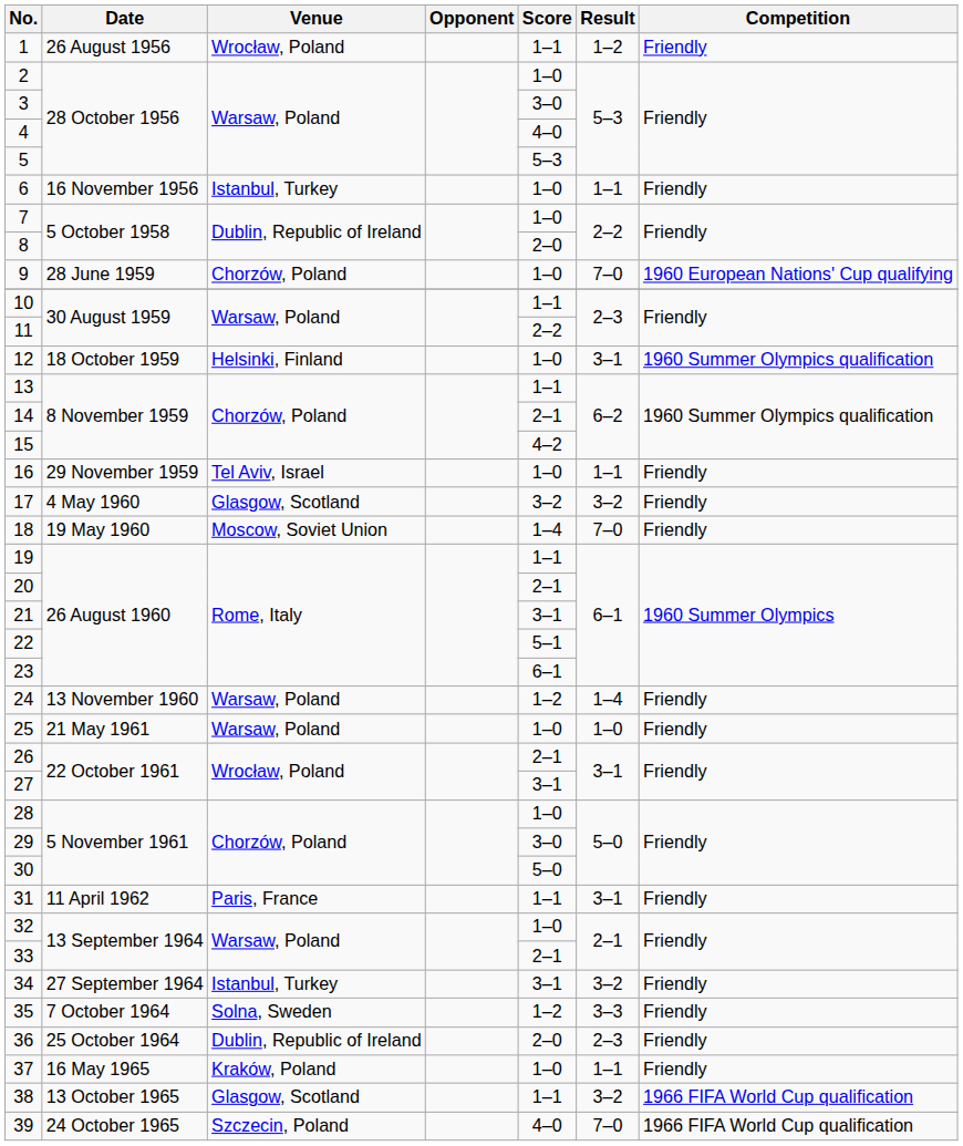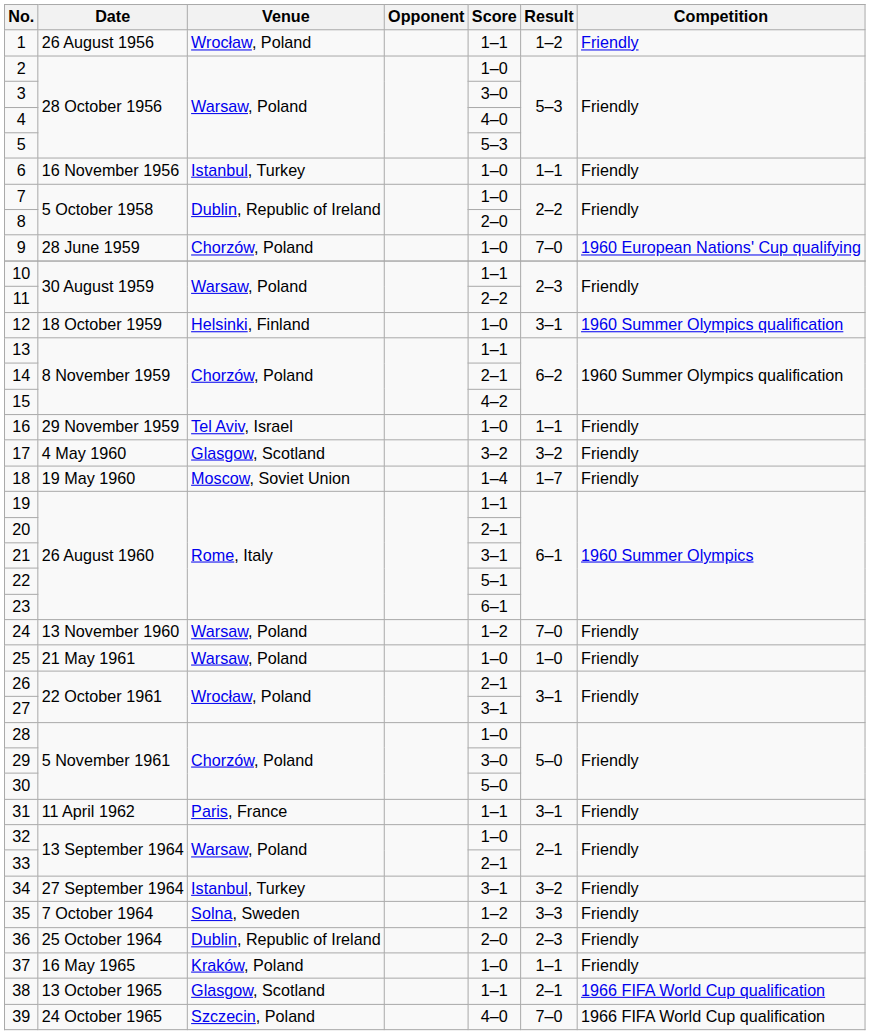 <table class="wikitable sortable">
 <tr>
 <th scope="col">No.</th>
 <th scope="col">Date</th>
 <th scope="col">Venue</th>
 <th scope="col">Opponent</th>
 <th scope="col">Score</th>
 <th scope="col">Result</th>
 <th scope="col">Competition</th>
 </tr>
 <tr>
 <td align="center">1</td>
 <td>26 August 1956</td>
 <td><a href='#'>Wrocław</a>, Poland</td>
 <td></td>
 <td align="center">1–1</td>
 <td align="center">1–2</td>
 <td><a href='#'>Friendly</a></td>
 </tr>
 <tr>
 <td align="center">2</td>
 <td rowspan="4">28 October 1956</td>
 <td rowspan="4"><a href='#'>Warsaw</a>, Poland</td>
 <td rowspan="4"></td>
 <td align="center">1–0</td>
 <td rowspan="4" align="center">5–3</td>
 <td rowspan="4">Friendly</td>
 </tr>
 <tr>
 <td align="center">3</td>
 <td align="center">3–0</td>
 </tr>
 <tr>
 <td align="center">4</td>
 <td align="center">4–0</td>
 </tr>
 <tr>
 <td align="center">5</td>
 <td align="center">5–3</td>
 </tr>
 <tr>
 <td align="center">6</td>
 <td>16 November 1956</td>
 <td><a href='#'>Istanbul</a>, Turkey</td>
 <td></td>
 <td align="center">1–0</td>
 <td align="center">1–1</td>
 <td>Friendly</td>
 </tr>
 <tr>
 <td align="center">7</td>
 <td rowspan="2">5 October 1958</td>
 <td rowspan="2"><a href='#'>Dublin</a>, Republic of Ireland</td>
 <td rowspan="2"></td>
 <td align="center">1–0</td>
 <td align="center" rowspan="2">2–2</td>
 <td rowspan="2">Friendly</td>
 </tr>
 <tr>
 <td align="center">8</td>
 <td align="center">2–0</td>
 </tr>
 <tr>
 <td align="center">9</td>
 <td>28 June 1959</td>
 <td><a href='#'>Chorzów</a>, Poland</td>
 <td></td>
 <td align="center">1–0</td>
 <td align="center">7–0</td>
 <td><a href='#'>1960 European Nations' Cup qualifying</a></td>
 </tr>
 <tr>
 </tr>
 <tr>
 <td align="center">10</td>
 <td rowspan="2">30 August 1959</td>
 <td rowspan="2"><a href='#'>Warsaw</a>, Poland</td>
 <td rowspan="2"></td>
 <td align="center">1–1</td>
 <td align="center" rowspan="2">2–3</td>
 <td rowspan="2">Friendly</td>
 </tr>
 <tr>
 <td align="center">11</td>
 <td align="center">2–2</td>
 </tr>
 <tr>
 <td align="center">12</td>
 <td>18 October 1959</td>
 <td><a href='#'>Helsinki</a>, Finland</td>
 <td></td>
 <td align="center">1–0</td>
 <td align="center">3–1</td>
 <td><a href='#'>1960 Summer Olympics qualification</a></td>
 </tr>
 <tr>
 <td align="center">13</td>
 <td rowspan="3">8 November 1959</td>
 <td rowspan="3"><a href='#'>Chorzów</a>, Poland</td>
 <td rowspan="3"></td>
 <td align="center">1–1</td>
 <td rowspan="3" align="center">6–2</td>
 <td rowspan="3">1960 Summer Olympics qualification</td>
 </tr>
 <tr>
 <td align="center">14</td>
 <td align="center">2–1</td>
 </tr>
 <tr>
 <td align="center">15</td>
 <td align="center">4–2</td>
 </tr>
 <tr>
 <td align="center">16</td>
 <td>29 November 1959</td>
 <td><a href='#'>Tel Aviv</a>, Israel</td>
 <td></td>
 <td align="center">1–0</td>
 <td align="center">1–1</td>
 <td>Friendly</td>
 </tr>
 <tr>
 <td align="center">17</td>
 <td>4 May 1960</td>
 <td><a href='#'>Glasgow</a>, Scotland</td>
 <td></td>
 <td align="center">3–2</td>
 <td align="center">3–2</td>
 <td>Friendly</td>
 </tr>
 <tr>
 <td align="center">18</td>
 <td>19 May 1960</td>
 <td><a href='#'>Moscow</a>, Soviet Union</td>
 <td></td>
 <td align="center">1–4</td>
-<td align="center">7–0</td>
+<td align="center">1–7</td>
 <td>Friendly</td>
 </tr>
 <tr>
 <td align="center">19</td>
 <td rowspan="5">26 August 1960</td>
 <td rowspan="5"><a href='#'>Rome</a>, Italy</td>
 <td rowspan="5"></td>
 <td align="center">1–1</td>
 <td rowspan="5" align="center">6–1</td>
 <td rowspan="5"><a href='#'>1960 Summer Olympics</a></td>
 </tr>
 <tr>
 <td align="center">20</td>
 <td align="center">2–1</td>
 </tr>
 <tr>
 <td align="center">21</td>
 <td align="center">3–1</td>
 </tr>
 <tr>
 <td align="center">22</td>
 <td align="center">5–1</td>
 </tr>
 <tr>
 <td align="center">23</td>
 <td align="center">6–1</td>
 </tr>
 <tr>
 <td align="center">24</td>
 <td>13 November 1960</td>
 <td><a href='#'>Warsaw</a>, Poland</td>
 <td></td>
 <td align="center">1–2</td>
-<td align="center">1–4</td>
+<td align="center">7–0</td>
 <td>Friendly</td>
 </tr>
 <tr>
 <td align="center">25</td>
 <td>21 May 1961</td>
 <td><a href='#'>Warsaw</a>, Poland</td>
 <td></td>
 <td align="center">1–0</td>
 <td align="center">1–0</td>
 <td>Friendly</td>
 </tr>
 <tr>
 <td align="center">26</td>
 <td rowspan="2">22 October 1961</td>
 <td rowspan="2"><a href='#'>Wrocław</a>, Poland</td>
 <td rowspan="2"></td>
 <td align="center">2–1</td>
 <td align="center" rowspan="2">3–1</td>
 <td rowspan="2">Friendly</td>
 </tr>
 <tr>
 <td align="center">27</td>
 <td align="center">3–1</td>
 </tr>
 <tr>
 <td align="center">28</td>
 <td rowspan="3">5 November 1961</td>
 <td rowspan="3"><a href='#'>Chorzów</a>, Poland</td>
 <td rowspan="3"></td>
 <td align="center">1–0</td>
 <td align="center" rowspan="3">5–0</td>
 <td rowspan="3">Friendly</td>
 </tr>
 <tr>
 <td align="center">29</td>
 <td align="center">3–0</td>
 </tr>
 <tr>
 <td align="center">30</td>
 <td align="center">5–0</td>
 </tr>
 <tr>
 <td align="center">31</td>
 <td>11 April 1962</td>
 <td><a href='#'>Paris</a>, France</td>
 <td></td>
 <td align="center">1–1</td>
 <td align="center">3–1</td>
 <td>Friendly</td>
 </tr>
 <tr>
 <td align="center">32</td>
 <td rowspan="2">13 September 1964</td>
 <td rowspan="2"><a href='#'>Warsaw</a>, Poland</td>
 <td rowspan="2"></td>
 <td align="center">1–0</td>
 <td align="center" rowspan="2">2–1</td>
 <td rowspan="2">Friendly</td>
 </tr>
 <tr>
 <td align="center">33</td>
 <td align="center">2–1</td>
 </tr>
 <tr>
 <td align="center">34</td>
 <td>27 September 1964</td>
 <td><a href='#'>Istanbul</a>, Turkey</td>
 <td></td>
 <td align="center">3–1</td>
 <td align="center">3–2</td>
 <td>Friendly</td>
 </tr>
 <tr>
 <td align="center">35</td>
 <td>7 October 1964</td>
 <td><a href='#'>Solna</a>, Sweden</td>
 <td></td>
 <td align="center">1–2</td>
 <td align="center">3–3</td>
 <td>Friendly</td>
 </tr>
 <tr>
 <td align="center">36</td>
 <td>25 October 1964</td>
 <td><a href='#'>Dublin</a>, Republic of Ireland</td>
 <td></td>
 <td align="center">2–0</td>
 <td align="center">2–3</td>
 <td>Friendly</td>
 </tr>
 <tr>
 <td align="center">37</td>
 <td>16 May 1965</td>
 <td><a href='#'>Kraków</a>, Poland</td>
 <td></td>
 <td align="center">1–0</td>
 <td align="center">1–1</td>
 <td>Friendly</td>
 </tr>
 <tr>
 <td align="center">38</td>
 <td>13 October 1965</td>
 <td><a href='#'>Glasgow</a>, Scotland</td>
 <td></td>
 <td align="center">1–1</td>
-<td align="center">3–2</td>
+<td align="center">2–1</td>
 <td><a href='#'>1966 FIFA World Cup qualification</a></td>
 </tr>
 <tr>
 <td align="center">39</td>
 <td>24 October 1965</td>
 <td><a href='#'>Szczecin</a>, Poland</td>
 <td></td>
 <td align="center">4–0</td>
 <td align="center">7–0</td>
 <td>1966 FIFA World Cup qualification</td>
 </tr>
 </table>
